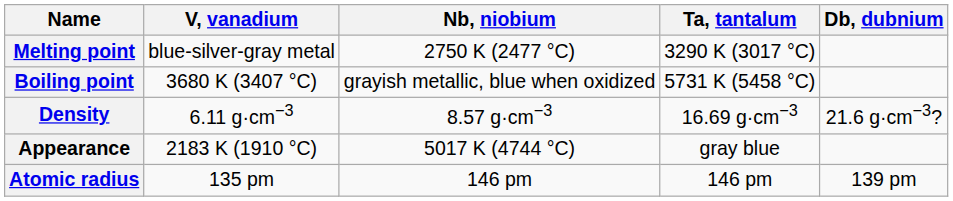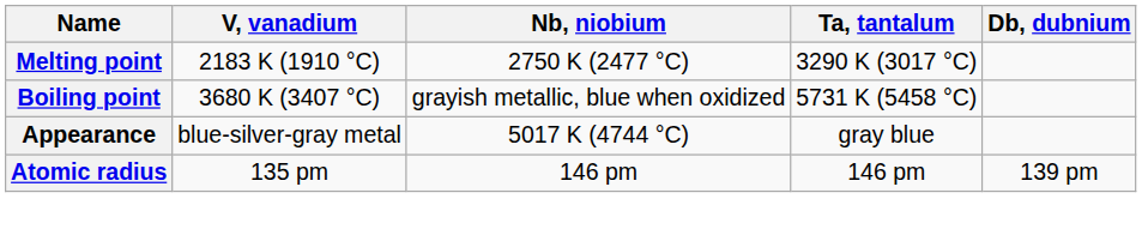 <table class="wikitable centered plainrowheaders" style="text-align:center;">
 <tr>
 <th scope="col">Name</th>
 <th scope="col">V, <a href='#'>vanadium</a></th>
 <th scope="col">Nb, <a href='#'>niobium</a></th>
 <th scope="col">Ta, <a href='#'>tantalum</a></th>
 <th scope="col">Db, <a href='#'>dubnium</a></th>
 </tr>
 <tr>
 <th scope="row"><a href='#'>Melting point</a></th>
-<td>blue-silver-gray metal</td>
+<td>2183 K (1910 °C)</td>
 <td>2750 K (2477 °C)</td>
 <td>3290 K (3017 °C)</td>
 <td></td>
 </tr>
 <tr>
 <th scope="row"><a href='#'>Boiling point</a></th>
 <td>3680 K (3407 °C)</td>
 <td>grayish metallic, blue when oxidized</td>
 <td>5731 K (5458 °C)</td>
 <td></td>
 </tr>
 <tr>
-<th scope="row"><a href='#'>Density</a></th>
-<td>6.11 g·cm<sup>−3</sup></td>
-<td>8.57 g·cm<sup>−3</sup></td>
-<td>16.69 g·cm<sup>−3</sup></td>
-<td>21.6 g·cm<sup>−3</sup>?</td>
-</tr>
-<tr>
 <th scope="row">Appearance</th>
-<td>2183 K (1910 °C)</td>
+<td>blue-silver-gray metal</td>
 <td>5017 K (4744 °C)</td>
 <td>gray blue</td>
 <td></td>
 </tr>
 <tr>
 <th scope="row"><a href='#'>Atomic radius</a></th>
 <td>135 pm</td>
 <td>146 pm</td>
 <td>146 pm</td>
 <td>139 pm</td>
 </tr>
 </table>
